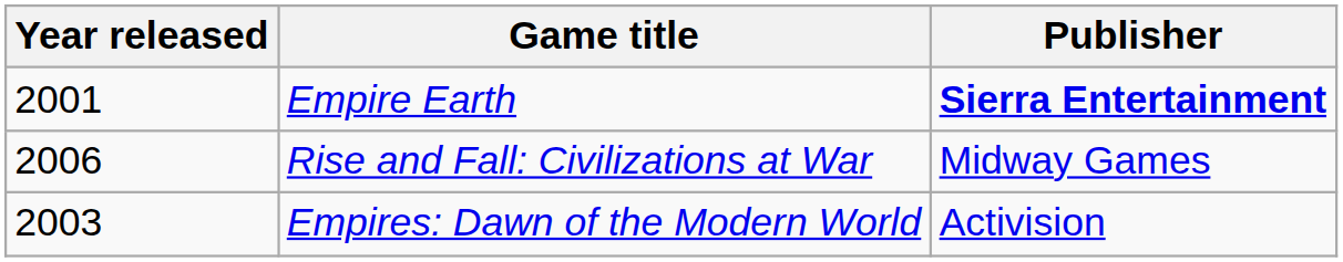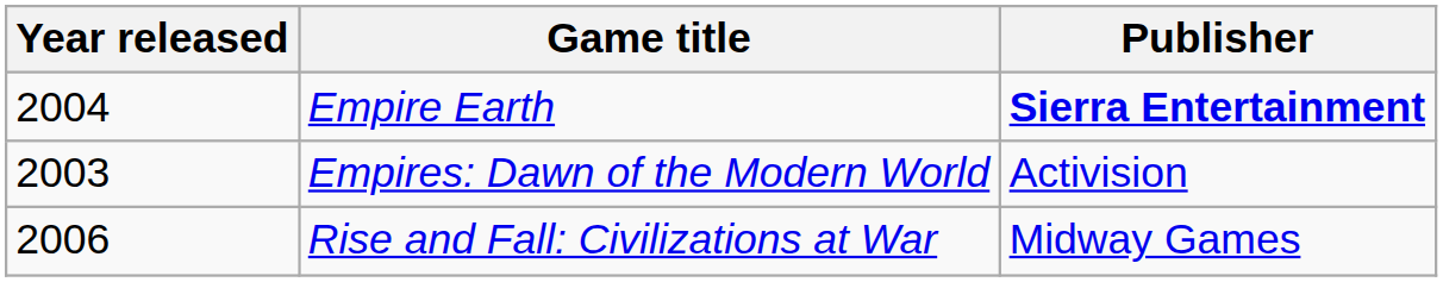 <table class="wikitable">
 <tr>
 <th>Year released</th>
 <th>Game title</th>
 <th>Publisher</th>
 </tr>
 <tr>
-<td>2001</td>
+<td>2004</td>
 <td><em><a href='#'>Empire Earth</a></em></td>
 <td><strong><a href='#'>Sierra Entertainment</a></strong></td>
+</tr>
+<tr>
+<td>2003</td>
+<td><em><a href='#'>Empires: Dawn of the Modern World</a></em></td>
+<td><a href='#'>Activision</a></td>
 </tr>
 <tr>
 <td>2006</td>
 <td><em><a href='#'>Rise and Fall: Civilizations at War</a></em></td>
 <td><a href='#'>Midway Games</a></td>
 </tr>
-<tr>
-<td>2003</td>
-<td><em><a href='#'>Empires: Dawn of the Modern World</a></em></td>
-<td><a href='#'>Activision</a></td>
-</tr>
 </table>
